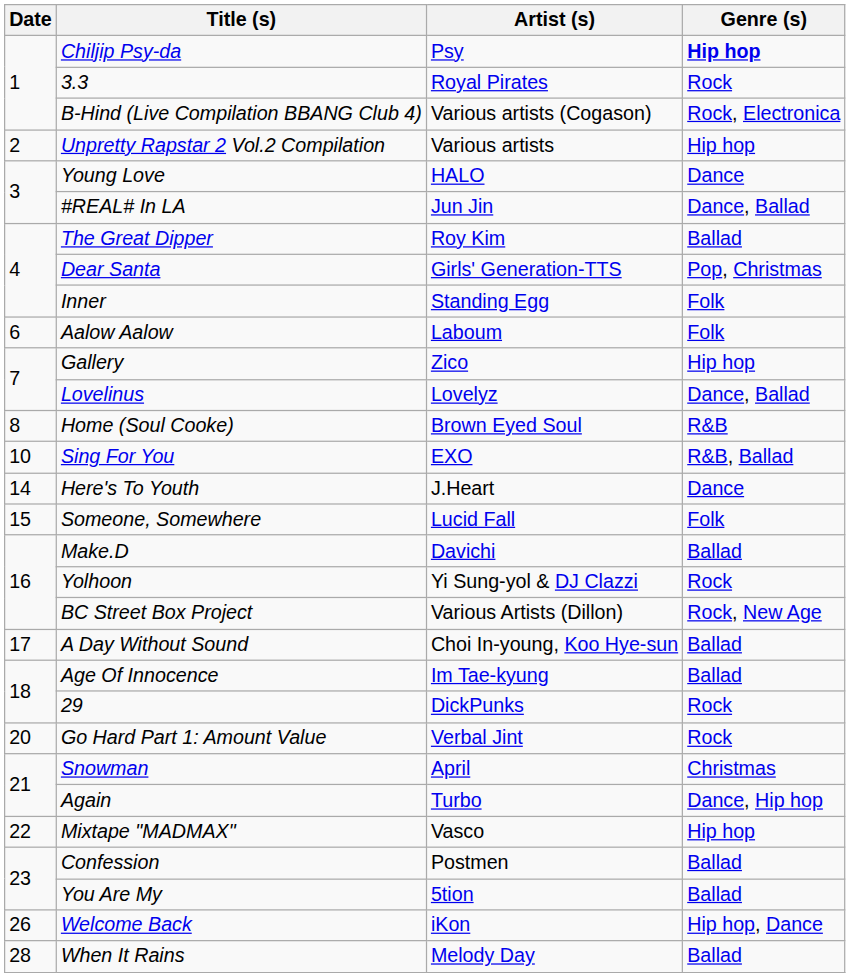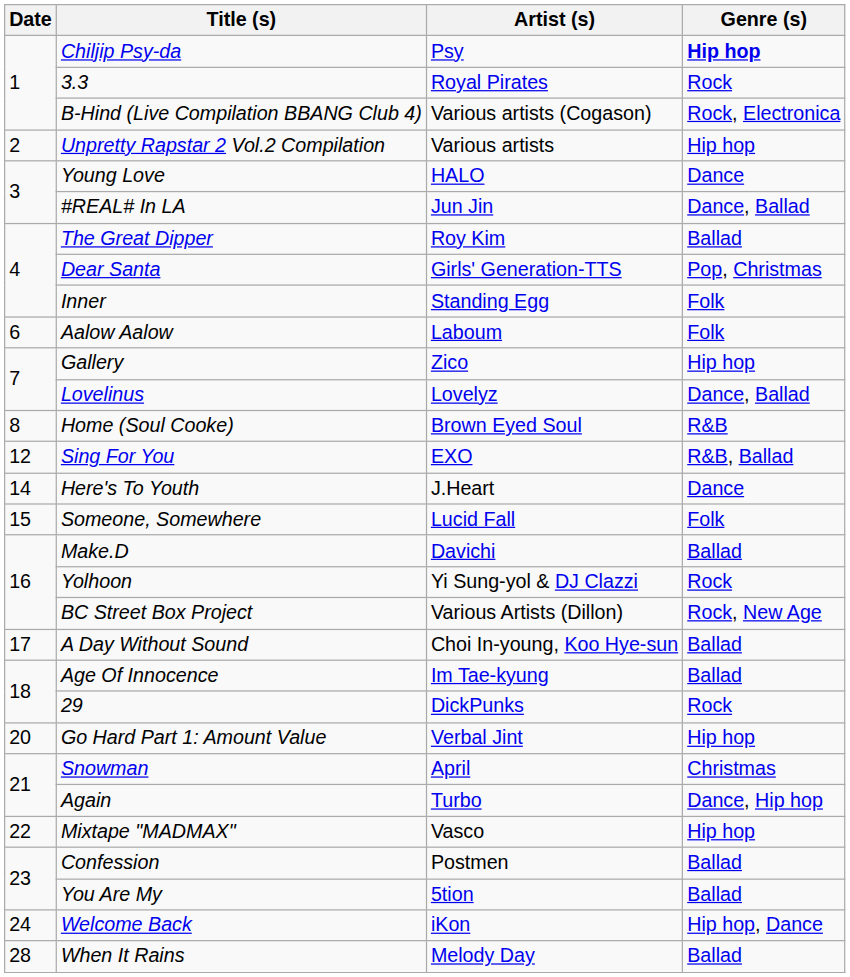 <table class="wikitable" style="text-align: left;">
 <tr>
 <th>Date</th>
 <th>Title (s)</th>
 <th>Artist (s)</th>
 <th>Genre (s)</th>
 </tr>
 <tr>
 <td rowspan="3">1</td>
 <td><em><a href='#'>Chiljip Psy-da</a></em></td>
 <td><a href='#'>Psy</a></td>
 <td><strong><a href='#'>Hip hop</a></strong></td>
 </tr>
 <tr>
 <td><em>3.3</em></td>
 <td><a href='#'>Royal Pirates</a></td>
 <td><a href='#'>Rock</a></td>
 </tr>
 <tr>
 <td><em>B-Hind (Live Compilation BBANG Club 4)</em></td>
 <td>Various artists (Cogason)</td>
 <td><a href='#'>Rock</a>, <a href='#'>Electronica</a></td>
 </tr>
 <tr>
 <td rowspan="1">2</td>
 <td><em><a href='#'>Unpretty Rapstar 2</a> Vol.2 Compilation</em></td>
 <td>Various artists</td>
 <td><a href='#'>Hip hop</a></td>
 </tr>
 <tr>
 <td rowspan="2">3</td>
 <td><em>Young Love</em></td>
 <td><a href='#'>HALO</a></td>
 <td><a href='#'>Dance</a></td>
 </tr>
 <tr>
 <td><em>#REAL# In LA</em></td>
 <td><a href='#'>Jun Jin</a></td>
 <td><a href='#'>Dance</a>, <a href='#'>Ballad</a></td>
 </tr>
 <tr>
 <td rowspan="3">4</td>
 <td><em><a href='#'>The Great Dipper</a></em></td>
 <td><a href='#'>Roy Kim</a></td>
 <td><a href='#'>Ballad</a></td>
 </tr>
 <tr>
 <td><em><a href='#'>Dear Santa</a></em></td>
 <td><a href='#'>Girls' Generation-TTS</a></td>
 <td><a href='#'>Pop</a>, <a href='#'>Christmas</a></td>
 </tr>
 <tr>
 <td><em>Inner</em></td>
 <td><a href='#'>Standing Egg</a></td>
 <td><a href='#'>Folk</a></td>
 </tr>
 <tr>
 <td rowspan="1">6</td>
 <td><em>Aalow Aalow</em></td>
 <td><a href='#'>Laboum</a></td>
 <td><a href='#'>Folk</a></td>
 </tr>
 <tr>
 <td rowspan="2">7</td>
 <td><em>Gallery</em></td>
 <td><a href='#'>Zico</a></td>
 <td><a href='#'>Hip hop</a></td>
 </tr>
 <tr>
 <td><em><a href='#'>Lovelinus</a></em></td>
 <td><a href='#'>Lovelyz</a></td>
 <td><a href='#'>Dance</a>, <a href='#'>Ballad</a></td>
 </tr>
 <tr>
 <td rowspan="1">8</td>
 <td><em>Home (Soul Cooke)</em></td>
 <td><a href='#'>Brown Eyed Soul</a></td>
 <td><a href='#'>R&B</a></td>
 </tr>
 <tr>
-<td rowspan="1">10</td>
+<td rowspan="1">12</td>
 <td><em><a href='#'>Sing For You</a></em></td>
 <td><a href='#'>EXO</a></td>
 <td><a href='#'>R&B</a>, <a href='#'>Ballad</a></td>
 </tr>
 <tr>
 <td rowspan="1">14</td>
 <td><em>Here's To Youth</em></td>
 <td>J.Heart</td>
 <td><a href='#'>Dance</a></td>
 </tr>
 <tr>
 <td>15</td>
 <td><em>Someone, Somewhere</em></td>
 <td><a href='#'>Lucid Fall</a></td>
 <td><a href='#'>Folk</a></td>
 </tr>
 <tr>
 <td rowspan="3">16</td>
 <td><em>Make.D</em></td>
 <td><a href='#'>Davichi</a></td>
 <td><a href='#'>Ballad</a></td>
 </tr>
 <tr>
 <td><em>Yolhoon</em></td>
 <td>Yi Sung-yol & <a href='#'>DJ Clazzi</a></td>
 <td><a href='#'>Rock</a></td>
 </tr>
 <tr>
 <td><em>BC Street Box Project</em></td>
 <td>Various Artists (Dillon)</td>
 <td><a href='#'>Rock</a>, <a href='#'>New Age</a></td>
 </tr>
 <tr>
 <td rowspan="1">17</td>
 <td><em>A Day Without Sound</em></td>
 <td>Choi In-young, <a href='#'>Koo Hye-sun</a></td>
 <td><a href='#'>Ballad</a></td>
 </tr>
 <tr>
 <td rowspan="2">18</td>
 <td><em>Age Of Innocence</em></td>
 <td><a href='#'>Im Tae-kyung</a></td>
 <td><a href='#'>Ballad</a></td>
 </tr>
 <tr>
 <td><em>29</em></td>
 <td><a href='#'>DickPunks</a></td>
 <td><a href='#'>Rock</a></td>
 </tr>
 <tr>
 <td rowspan="1">20</td>
 <td><em>Go Hard Part 1: Amount Value</em></td>
 <td><a href='#'>Verbal Jint</a></td>
-<td><a href='#'>Rock</a></td>
+<td><a href='#'>Hip hop</a></td>
 </tr>
 <tr>
 <td rowspan="2">21</td>
 <td><em><a href='#'>Snowman</a></em></td>
 <td><a href='#'>April</a></td>
 <td><a href='#'>Christmas</a></td>
 </tr>
 <tr>
 <td><em>Again</em></td>
 <td><a href='#'>Turbo</a></td>
 <td><a href='#'>Dance</a>, <a href='#'>Hip hop</a></td>
 </tr>
 <tr>
 <td rowspan="1">22</td>
 <td><em>Mixtape "MADMAX"</em></td>
 <td>Vasco</td>
 <td><a href='#'>Hip hop</a></td>
 </tr>
 <tr>
 <td rowspan="2">23</td>
 <td><em>Confession</em></td>
 <td>Postmen</td>
 <td><a href='#'>Ballad</a></td>
 </tr>
 <tr>
 <td><em>You Are My</em></td>
 <td><a href='#'>5tion</a></td>
 <td><a href='#'>Ballad</a></td>
 </tr>
 <tr>
-<td rowspan="1">26</td>
+<td rowspan="1">24</td>
 <td><em><a href='#'>Welcome Back</a></em></td>
 <td><a href='#'>iKon</a></td>
 <td><a href='#'>Hip hop</a>, <a href='#'>Dance</a></td>
 </tr>
 <tr>
 <td rowspan="1">28</td>
 <td><em>When It Rains</em></td>
 <td><a href='#'>Melody Day</a></td>
 <td><a href='#'>Ballad</a></td>
 </tr>
 <tr>
 </tr>
 </table>
